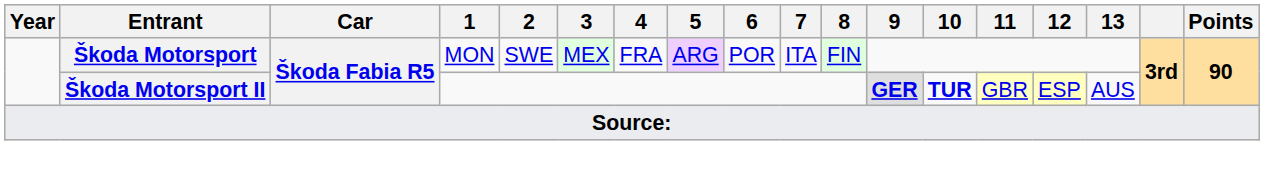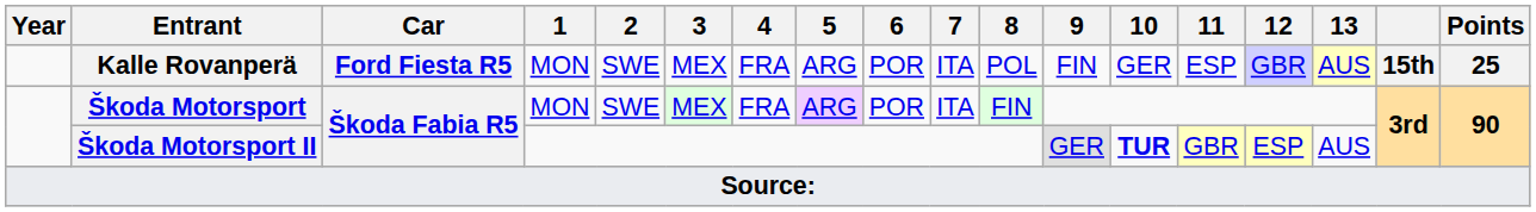 <table class="wikitable" border="1" style="text-align:center; font-size:85%;">
 <tr>
 <th>Year</th>
 <th>Entrant</th>
 <th>Car</th>
 <th>1</th>
 <th>2</th>
 <th>3</th>
 <th>4</th>
 <th>5</th>
 <th>6</th>
 <th>7</th>
 <th>8</th>
 <th>9</th>
 <th>10</th>
 <th>11</th>
 <th>12</th>
 <th>13</th>
 <th></th>
 <th>Points</th>
 </tr>
 <tr>
+<td></td>
+<th nowrap>Kalle Rovanperä</th>
+<th nowrap><a href='#'>Ford Fiesta R5</a></th>
+<td><a href='#'>MON</a></td>
+<td><a href='#'>SWE</a></td>
+<td><a href='#'>MEX</a></td>
+<td><a href='#'>FRA</a></td>
+<td><a href='#'>ARG</a></td>
+<td><a href='#'>POR</a></td>
+<td><a href='#'>ITA</a></td>
+<td><a href='#'>POL</a></td>
+<td><a href='#'>FIN</a></td>
+<td><a href='#'>GER</a></td>
+<td><a href='#'>ESP</a></td>
+<td style="background:#CFCFFF"><a href='#'>GBR</a><br></td>
+<td style="background:#FFFFBF"><a href='#'>AUS</a><br></td>
+<th>15th</th>
+<th>25</th>
+</tr>
+<tr>
 <td rowspan="2"></td>
 <th nowrap><a href='#'>Škoda Motorsport</a></th>
 <th rowspan="2" nowrap><a href='#'>Škoda Fabia R5</a></th>
 <td><a href='#'>MON</a></td>
 <td><a href='#'>SWE</a></td>
 <td style="background:#DFFFDF"><a href='#'>MEX</a><br></td>
 <td><a href='#'>FRA</a></td>
 <td style="background:#EFCFFF"><a href='#'>ARG</a><br></td>
 <td><a href='#'>POR</a></td>
 <td><a href='#'>ITA</a></td>
 <td style="background:#DFFFDF"><a href='#'>FIN</a><br></td>
 <td colspan=5></td>
 <th rowspan="2" style="background:#ffdf9f">3rd</th>
 <th rowspan="2" style="background:#ffdf9f">90</th>
 </tr>
 <tr>
 <th nowrap><a href='#'>Škoda Motorsport II</a></th>
 <td colspan=8></td>
-<td style="background:#DFDFDF"><strong><a href='#'>GER</a><br></strong></td>
+<td style="background:#DFDFDF"><a href='#'>GER</a><br></td>
 <td><strong><a href='#'>TUR</a></strong></td>
 <td style="background:#FFFFBF"><a href='#'>GBR</a><br></td>
 <td style="background:#FFFFBF"><a href='#'>ESP</a><br></td>
 <td><a href='#'>AUS</a></td>
 </tr>
 <tr>
 <td colspan="18" style="background-color:#EAECF0;text-align:center"><strong>Source:</strong></td>
 </tr>
 </table>
